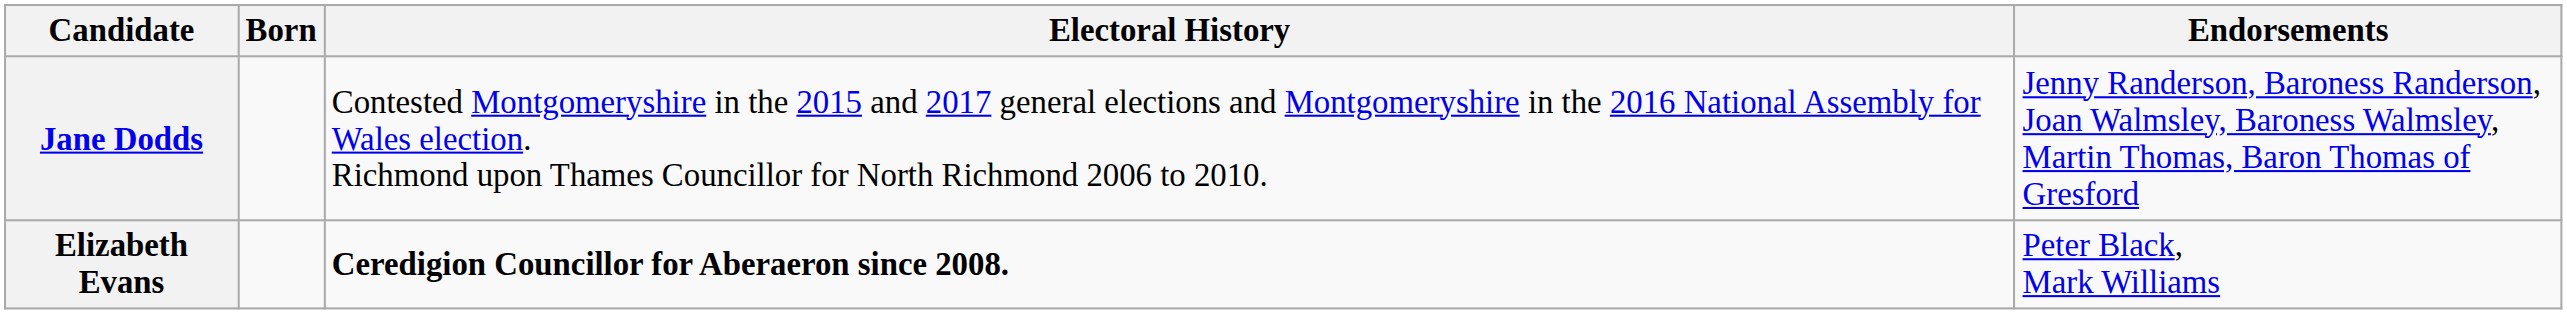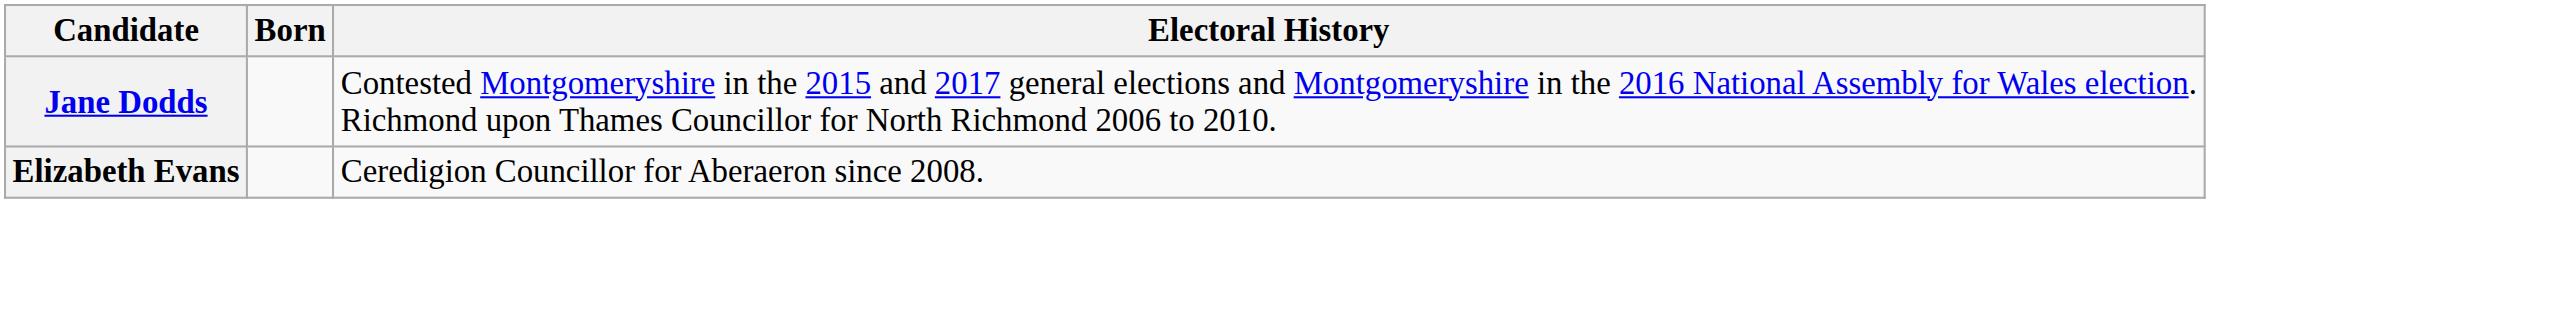 <table class=wikitable>
 <tr>
 <th>Candidate</th>
 <th>Born</th>
 <th>Electoral History</th>
-<th>Endorsements</th>
 </tr>
 <tr>
 <th><a href='#'>Jane Dodds</a></th>
 <td></td>
 <td>Contested <a href='#'>Montgomeryshire</a> in the <a href='#'>2015</a> and <a href='#'>2017</a> general elections and <a href='#'>Montgomeryshire</a> in the <a href='#'>2016 National Assembly for Wales election</a>.<br>Richmond upon Thames Councillor for North Richmond 2006 to 2010.</td>
-<td><a href='#'>Jenny Randerson, Baroness Randerson</a>,<br><a href='#'>Joan Walmsley, Baroness Walmsley</a>, <br><a href='#'>Martin Thomas, Baron Thomas of Gresford</a></td>
 </tr>
 <tr>
 <th>Elizabeth Evans</th>
 <td></td>
-<td><strong>Ceredigion Councillor for Aberaeron since 2008.</strong></td>
-<td><a href='#'>Peter Black</a>, <br> <a href='#'>Mark Williams</a></td>
+<td>Ceredigion Councillor for Aberaeron since 2008.</td>
 </tr>
 </table>
